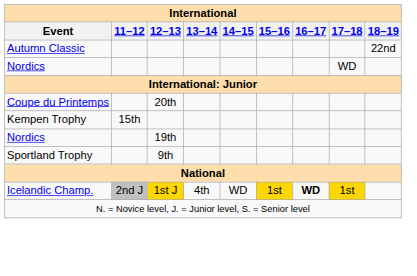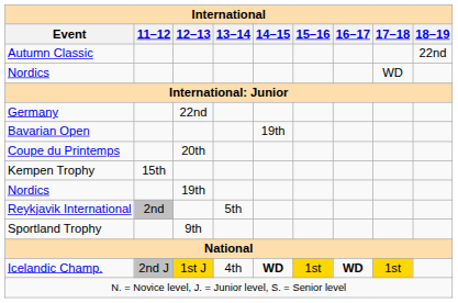 <table class="wikitable" style="text-align:center">
 <tr>
 <th colspan="9" style="background:#ffdead; text-align:center;"><strong>International</strong></th>
 </tr>
 <tr>
 <th>Event</th>
 <th><a href='#'>11–12</a></th>
 <th><a href='#'>12–13</a></th>
 <th><a href='#'>13–14</a></th>
 <th><a href='#'>14–15</a></th>
 <th><a href='#'>15–16</a></th>
 <th><a href='#'>16–17</a></th>
 <th><a href='#'>17–18</a></th>
 <th><a href='#'>18–19</a></th>
 </tr>
 <tr>
 <td align=left> <a href='#'>Autumn Classic</a></td>
 <td></td>
 <td></td>
 <td></td>
 <td></td>
 <td></td>
 <td></td>
 <td></td>
 <td>22nd</td>
 </tr>
 <tr>
 <td align=left><a href='#'>Nordics</a></td>
 <td></td>
 <td></td>
 <td></td>
 <td></td>
 <td></td>
 <td></td>
 <td>WD</td>
 <td></td>
 </tr>
 <tr>
 <th colspan="9" style="background:#ffdead; text-align:center;"><strong>International: Junior</strong></th>
 </tr>
 <tr>
+<td align=left> <a href='#'>Germany</a></td>
+<td></td>
+<td>22nd</td>
+<td></td>
+<td></td>
+<td></td>
+<td></td>
+<td></td>
+<td></td>
+</tr>
+<tr>
+<td align=left><a href='#'>Bavarian Open</a></td>
+<td></td>
+<td></td>
+<td></td>
+<td>19th</td>
+<td></td>
+<td></td>
+<td></td>
+<td></td>
+</tr>
+<tr>
 <td align=left><a href='#'>Coupe du Printemps</a></td>
 <td></td>
 <td>20th</td>
 <td></td>
 <td></td>
 <td></td>
 <td></td>
 <td></td>
 <td></td>
 </tr>
 <tr>
 <td align=left>Kempen Trophy</td>
 <td>15th</td>
 <td></td>
 <td></td>
 <td></td>
 <td></td>
 <td></td>
 <td></td>
 <td></td>
 </tr>
 <tr>
 <td align=left><a href='#'>Nordics</a></td>
 <td></td>
 <td>19th</td>
 <td></td>
 <td></td>
 <td></td>
 <td></td>
 <td></td>
 <td></td>
 </tr>
 <tr>
+<td align=left><a href='#'>Reykjavik International</a></td>
+<td style="background:silver;">2nd</td>
+<td></td>
+<td>5th</td>
+<td></td>
+<td></td>
+<td></td>
+<td></td>
+<td></td>
+</tr>
+<tr>
 <td align=left>Sportland Trophy</td>
 <td></td>
 <td>9th</td>
 <td></td>
 <td></td>
 <td></td>
 <td></td>
 <td></td>
 <td></td>
 </tr>
 <tr>
 <th colspan="9" style="background:#ffdead; text-align:center;"><strong>National</strong></th>
 </tr>
 <tr>
 <td align="left"><a href='#'>Icelandic Champ.</a></td>
 <td style="background:silver;">2nd J</td>
 <td style="background:gold;">1st J</td>
 <td>4th</td>
-<td>WD</td>
+<td><strong>WD</strong></td>
 <td style="background:gold;">1st</td>
 <td><strong>WD</strong></td>
 <td style="background:gold;">1st</td>
 <td></td>
 </tr>
 <tr>
 <td colspan="9" style="text-align:center;"><small> N. = Novice level, J. = Junior level, S. = Senior level  </small></td>
 </tr>
 </table>
